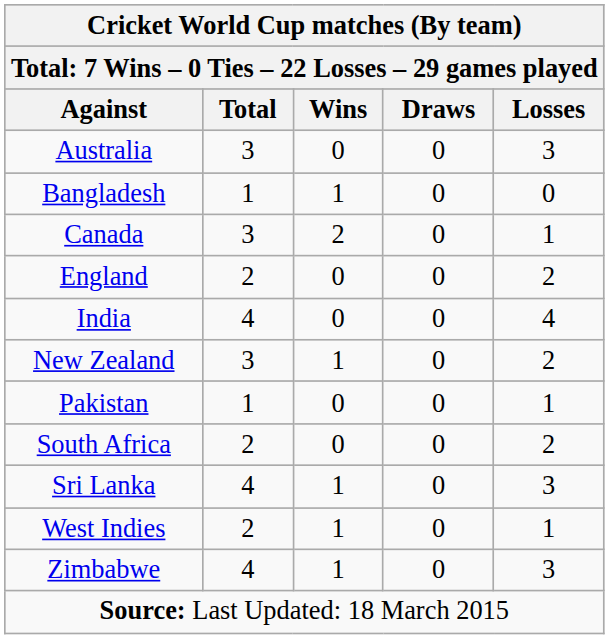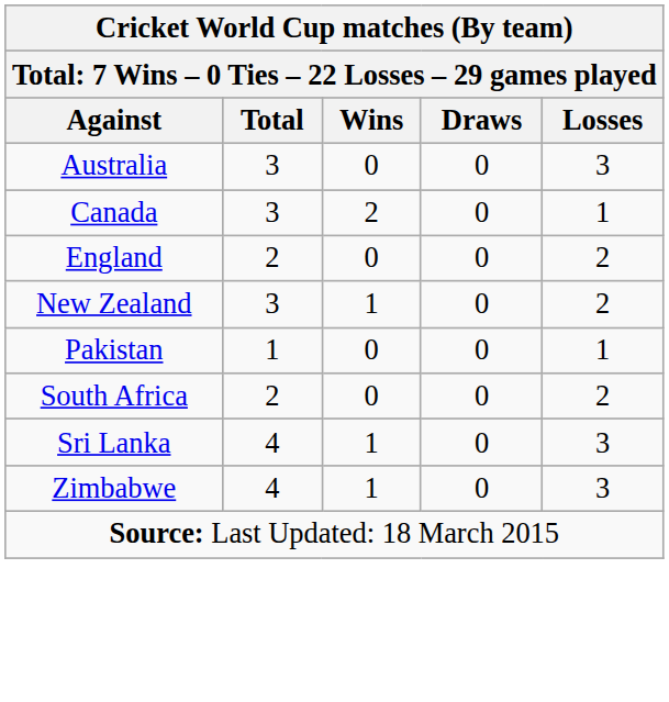 <table class="wikitable" style="text-align: center;">
 <tr>
 <th colspan=5>Cricket World Cup matches (By team)</th>
 </tr>
 <tr>
 <th colspan=5>Total: 7 Wins – 0 Ties – 22 Losses – 29 games played</th>
 </tr>
 <tr>
 <th>Against</th>
 <th>Total</th>
 <th>Wins</th>
 <th>Draws</th>
 <th>Losses</th>
 </tr>
 <tr>
 <td> <a href='#'>Australia</a></td>
 <td>3</td>
 <td>0</td>
 <td>0</td>
 <td>3</td>
 </tr>
 <tr>
-<td> <a href='#'>Bangladesh</a></td>
-<td>1</td>
-<td>1</td>
-<td>0</td>
-<td>0</td>
-</tr>
-<tr>
 <td> <a href='#'>Canada</a></td>
 <td>3</td>
 <td>2</td>
 <td>0</td>
 <td>1</td>
 </tr>
 <tr>
 <td> <a href='#'>England</a></td>
 <td>2</td>
 <td>0</td>
 <td>0</td>
 <td>2</td>
-</tr>
-<tr>
-<td> <a href='#'>India</a></td>
-<td>4</td>
-<td>0</td>
-<td>0</td>
-<td>4</td>
 </tr>
 <tr>
 <td> <a href='#'>New Zealand</a></td>
 <td>3</td>
 <td>1</td>
 <td>0</td>
 <td>2</td>
 </tr>
 <tr>
 <td> <a href='#'>Pakistan</a></td>
 <td>1</td>
 <td>0</td>
 <td>0</td>
 <td>1</td>
 </tr>
 <tr>
 <td> <a href='#'>South Africa</a></td>
 <td>2</td>
 <td>0</td>
 <td>0</td>
 <td>2</td>
 </tr>
 <tr>
 <td> <a href='#'>Sri Lanka</a></td>
 <td>4</td>
 <td>1</td>
 <td>0</td>
 <td>3</td>
 </tr>
 <tr>
-<td> <a href='#'>West Indies</a></td>
-<td>2</td>
-<td>1</td>
-<td>0</td>
-<td>1</td>
-</tr>
-<tr>
 <td> <a href='#'>Zimbabwe</a></td>
 <td>4</td>
 <td>1</td>
 <td>0</td>
 <td>3</td>
 </tr>
 <tr>
 <td colspan=5><strong>Source: </strong>Last Updated: 18 March 2015</td>
 </tr>
 </table>
